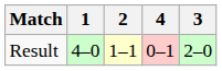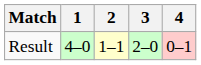 <table class="wikitable">
 <tr>
 <th>Match</th>
 <th>1</th>
 <th>2</th>
+<th>3</th>
 <th>4</th>
-<th>3</th>
 </tr>
 <tr>
 <td>Result</td>
 <td bgcolor="#CCFFCC">4–0</td>
 <td bgcolor="#FFFFCC">1–1</td>
+<td bgcolor="#CCFFCC">2–0</td>
 <td bgcolor="#FFCCCC">0–1</td>
-<td bgcolor="#CCFFCC">2–0</td>
 </tr>
 </table>
